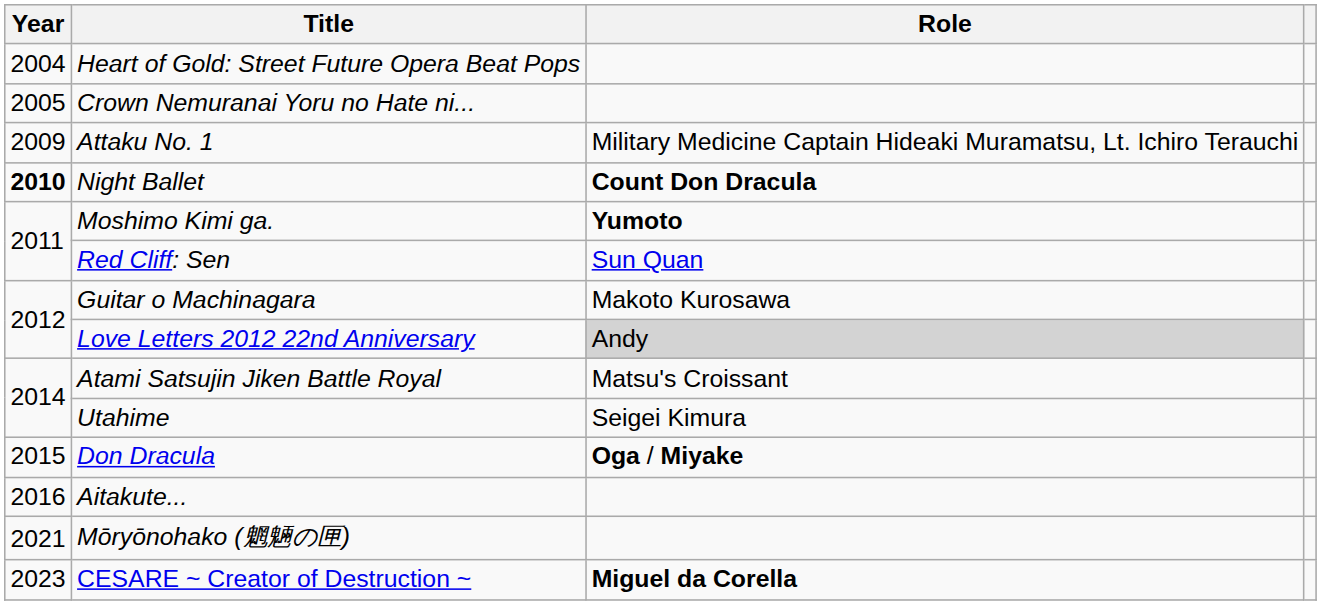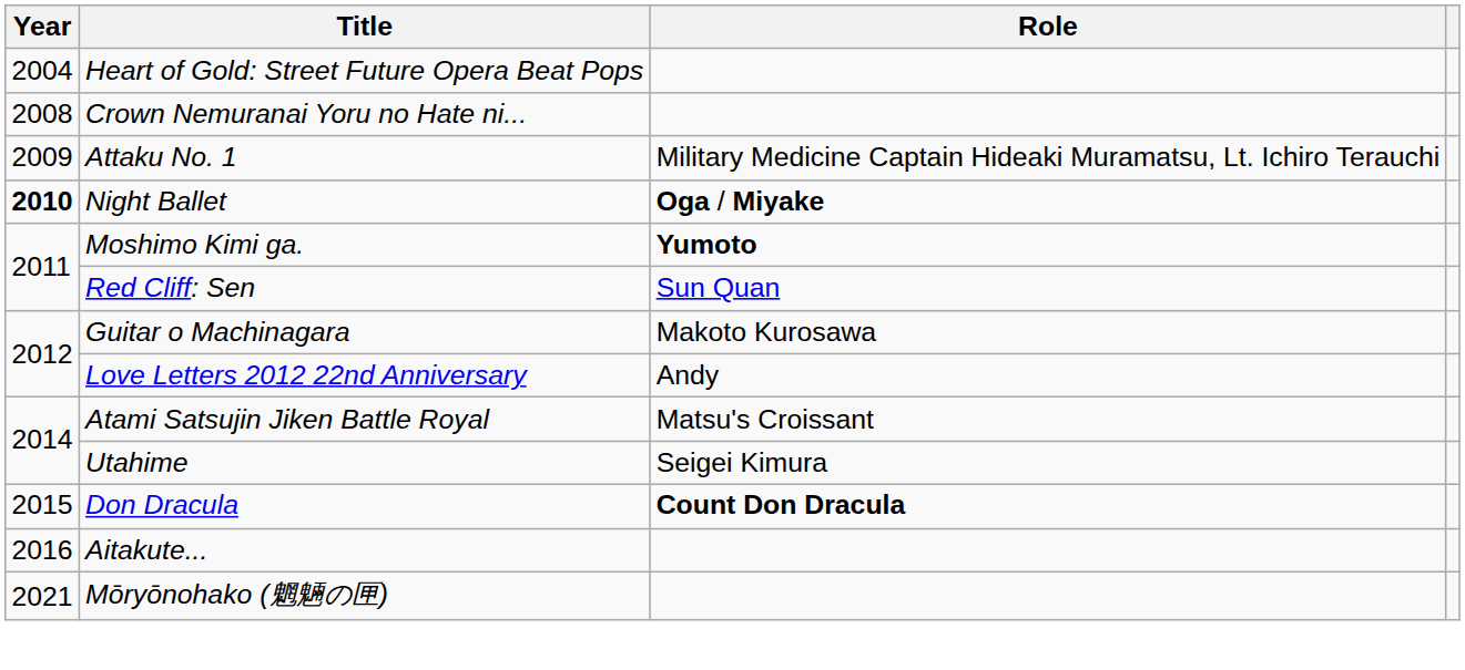 <table class="wikitable">
 <tr>
 <th>Year</th>
 <th>Title</th>
 <th>Role</th>
 <th></th>
 </tr>
 <tr>
 <td>2004</td>
 <td><em>Heart of Gold: Street Future Opera Beat Pops</em></td>
 <td></td>
 <td></td>
 </tr>
 <tr>
-<td>2005</td>
+<td>2008</td>
 <td><em>Crown Nemuranai Yoru no Hate ni...</em></td>
 <td></td>
 <td></td>
 </tr>
 <tr>
 <td>2009</td>
 <td><em>Attaku No. 1</em></td>
 <td>Military Medicine Captain Hideaki Muramatsu, Lt. Ichiro Terauchi</td>
 <td></td>
 </tr>
 <tr>
 <td><strong>2010</strong></td>
 <td><em>Night Ballet</em></td>
-<td><strong>Count Don Dracula</strong></td>
+<td><strong>Oga</strong> / <strong>Miyake</strong></td>
 <td></td>
 </tr>
 <tr>
 <td rowspan="2">2011</td>
 <td><em>Moshimo Kimi ga.</em></td>
 <td><strong>Yumoto</strong></td>
 <td></td>
 </tr>
 <tr>
 <td><em><a href='#'>Red Cliff</a>: Sen</em></td>
 <td><a href='#'>Sun Quan</a></td>
 <td></td>
 </tr>
 <tr>
 <td rowspan="2">2012</td>
 <td><em>Guitar o Machinagara</em></td>
 <td>Makoto Kurosawa</td>
 <td></td>
 </tr>
 <tr>
 <td><em><a href='#'>Love Letters 2012 22nd Anniversary</a></em></td>
-<td style="background: lightgrey;">Andy</td>
+<td>Andy</td>
 <td></td>
 </tr>
 <tr>
 <td rowspan="2">2014</td>
 <td><em>Atami Satsujin Jiken Battle Royal</em></td>
 <td>Matsu's Croissant</td>
 <td></td>
 </tr>
 <tr>
 <td><em>Utahime</em></td>
 <td>Seigei Kimura</td>
 <td></td>
 </tr>
 <tr>
 <td>2015</td>
 <td><em><a href='#'>Don Dracula</a></em></td>
-<td><strong>Oga</strong> / <strong>Miyake</strong></td>
+<td><strong>Count Don Dracula</strong></td>
 <td></td>
 </tr>
 <tr>
 <td>2016</td>
 <td><em>Aitakute...</em></td>
 <td></td>
 <td></td>
 </tr>
 <tr>
 <td>2021</td>
 <td><em>Mōryōnohako (魍魎の匣)</em></td>
 <td></td>
 <td></td>
 </tr>
-<tr>
-<td>2023</td>
-<td><a href='#'>CESARE ~ Creator of Destruction ~</a></td>
-<td><strong>Miguel da Corella</strong></td>
-<td></td>
-</tr>
 </table>
